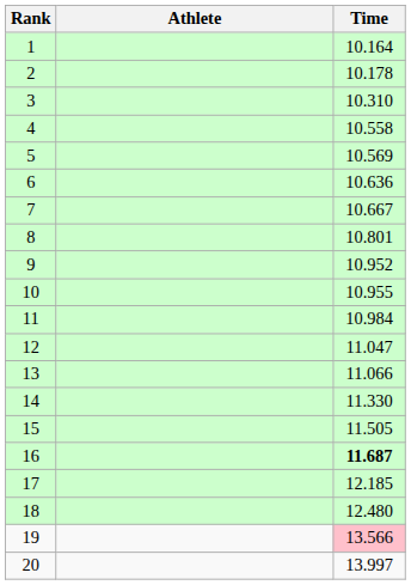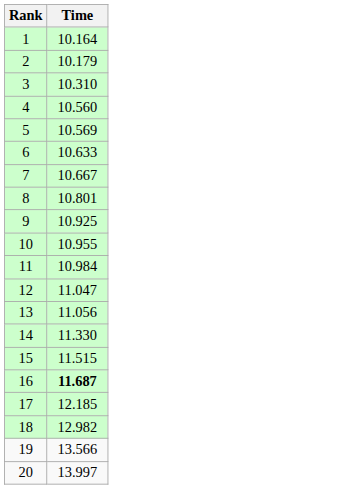 <table class=wikitable style="text-align:center">
 <tr>
 <th width=40>Rank</th>
-<th width=250>Athlete</th>
 <th width=60>Time</th>
 </tr>
 <tr bgcolor="ccffcc">
 <td>1</td>
-<td align=left></td>
 <td>10.164</td>
 </tr>
 <tr bgcolor="ccffcc">
 <td>2</td>
-<td align=left></td>
-<td>10.178</td>
+<td>10.179</td>
 </tr>
 <tr bgcolor="ccffcc">
 <td>3</td>
-<td align=left></td>
 <td>10.310</td>
 </tr>
 <tr bgcolor="ccffcc">
 <td>4</td>
-<td align=left></td>
-<td>10.558</td>
+<td>10.560</td>
 </tr>
 <tr bgcolor="ccffcc">
 <td>5</td>
-<td align=left></td>
 <td>10.569</td>
 </tr>
 <tr bgcolor="ccffcc">
 <td>6</td>
-<td align=left></td>
-<td>10.636</td>
+<td>10.633</td>
 </tr>
 <tr bgcolor="ccffcc">
 <td>7</td>
-<td align=left></td>
 <td>10.667</td>
 </tr>
 <tr bgcolor="ccffcc">
 <td>8</td>
-<td align=left></td>
 <td>10.801</td>
 </tr>
 <tr bgcolor="ccffcc">
 <td>9</td>
-<td align=left></td>
-<td>10.952</td>
+<td>10.925</td>
 </tr>
 <tr bgcolor="ccffcc">
 <td>10</td>
-<td align=left></td>
 <td>10.955</td>
 </tr>
 <tr bgcolor="ccffcc">
 <td>11</td>
-<td align=left></td>
 <td>10.984</td>
 </tr>
 <tr bgcolor="ccffcc">
 <td>12</td>
-<td align=left></td>
 <td>11.047</td>
 </tr>
 <tr bgcolor="ccffcc">
 <td>13</td>
-<td align=left></td>
-<td>11.066</td>
+<td>11.056</td>
 </tr>
 <tr bgcolor="ccffcc">
 <td>14</td>
-<td align=left></td>
 <td>11.330</td>
 </tr>
 <tr bgcolor="ccffcc">
 <td>15</td>
-<td align=left></td>
-<td>11.505</td>
+<td>11.515</td>
 </tr>
 <tr bgcolor="ccffcc">
 <td>16</td>
-<td align=left></td>
 <td><strong>11.687</strong></td>
 </tr>
 <tr bgcolor="ccffcc">
 <td>17</td>
-<td align=left></td>
 <td>12.185</td>
 </tr>
 <tr bgcolor="ccffcc">
 <td>18</td>
-<td align=left></td>
-<td>12.480</td>
+<td>12.982</td>
 </tr>
 <tr>
 <td>19</td>
-<td align=left></td>
-<td style="background: pink;">13.566</td>
+<td>13.566</td>
 </tr>
 <tr>
 <td>20</td>
-<td align=left></td>
 <td>13.997</td>
 </tr>
 </table>
